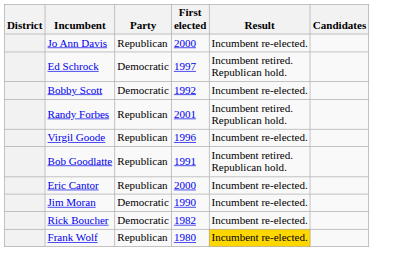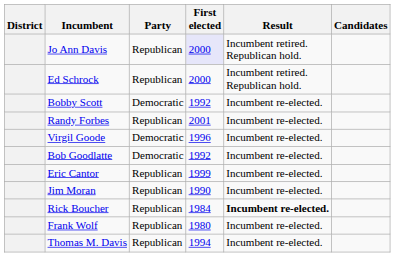 <table class=wikitable>
 <tr valign=bottom>
 <th>District</th>
 <th>Incumbent</th>
 <th>Party</th>
 <th>First<br>elected</th>
 <th>Result</th>
 <th>Candidates</th>
 </tr>
 <tr>
 <th></th>
 <td><a href='#'>Jo Ann Davis</a></td>
 <td>Republican</td>
-<td><a href='#'>2000</a></td>
-<td>Incumbent re-elected.</td>
+<td style="background: lavender;"><a href='#'>2000</a></td>
+<td>Incumbent retired.<br>Republican hold.</td>
 <td nowrap></td>
 </tr>
 <tr>
 <th></th>
 <td><a href='#'>Ed Schrock</a></td>
-<td>Democratic</td>
-<td><a href='#'>1997</a></td>
+<td>Republican</td>
+<td><a href='#'>2000</a></td>
 <td>Incumbent retired.<br>Republican hold.</td>
 <td nowrap></td>
 </tr>
 <tr>
 <th></th>
 <td><a href='#'>Bobby Scott</a></td>
 <td>Democratic</td>
 <td><a href='#'>1992</a></td>
 <td>Incumbent re-elected.</td>
 <td nowrap></td>
 </tr>
 <tr>
 <th></th>
 <td><a href='#'>Randy Forbes</a></td>
 <td>Republican</td>
 <td><a href='#'>2001 </a></td>
-<td>Incumbent retired.<br>Republican hold.</td>
+<td>Incumbent re-elected.</td>
 <td nowrap></td>
 </tr>
 <tr>
 <th></th>
 <td><a href='#'>Virgil Goode</a></td>
-<td>Republican</td>
+<td>Democratic</td>
 <td><a href='#'>1996</a></td>
 <td>Incumbent re-elected.</td>
 <td nowrap></td>
 </tr>
 <tr>
 <th></th>
 <td><a href='#'>Bob Goodlatte</a></td>
-<td>Republican</td>
-<td><a href='#'>1991</a></td>
-<td>Incumbent retired.<br>Republican hold.</td>
+<td>Democratic</td>
+<td><a href='#'>1992</a></td>
+<td>Incumbent re-elected.</td>
 <td nowrap></td>
 </tr>
 <tr>
 <th></th>
 <td><a href='#'>Eric Cantor</a></td>
 <td>Republican</td>
-<td><a href='#'>2000</a></td>
+<td><a href='#'>1999</a></td>
 <td>Incumbent re-elected.</td>
 <td nowrap></td>
 </tr>
 <tr>
 <th></th>
 <td><a href='#'>Jim Moran</a></td>
-<td>Democratic</td>
+<td>Republican</td>
 <td><a href='#'>1990</a></td>
 <td>Incumbent re-elected.</td>
 <td nowrap></td>
 </tr>
 <tr>
 <th></th>
 <td><a href='#'>Rick Boucher</a></td>
-<td>Democratic</td>
-<td><a href='#'>1982</a></td>
-<td>Incumbent re-elected.</td>
+<td>Republican</td>
+<td><a href='#'>1984</a></td>
+<td><strong>Incumbent re-elected.</strong></td>
 <td nowrap></td>
 </tr>
 <tr>
 <th></th>
 <td><a href='#'>Frank Wolf</a></td>
 <td>Republican</td>
 <td><a href='#'>1980</a></td>
-<td style="background: gold;">Incumbent re-elected.</td>
+<td>Incumbent re-elected.</td>
+<td nowrap></td>
+</tr>
+<tr>
+<th></th>
+<td><a href='#'>Thomas M. Davis</a></td>
+<td>Republican</td>
+<td><a href='#'>1994</a></td>
+<td>Incumbent re-elected.</td>
 <td nowrap></td>
 </tr>
 </table>
